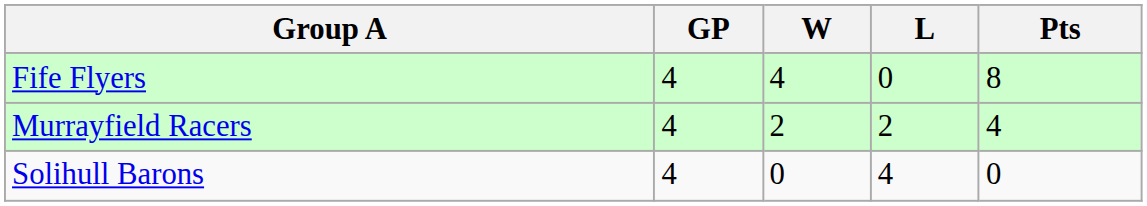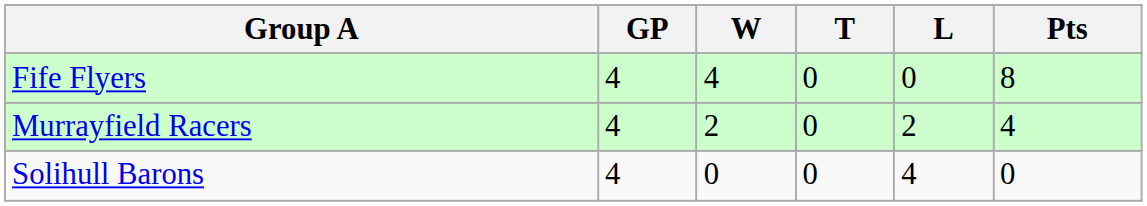 <table class="wikitable">
 <tr>
 <th width="30%">Group A</th>
 <th width="5%">GP</th>
 <th width="5%">W</th>
+<th width="5%">T</th>
 <th width="5%">L</th>
 <th width="7.5%">Pts</th>
 </tr>
 <tr bgcolor="#CCFFCC">
 <td><a href='#'>Fife Flyers</a></td>
 <td>4</td>
 <td>4</td>
 <td>0</td>
+<td>0</td>
 <td>8</td>
 </tr>
 <tr bgcolor="#CCFFCC">
 <td><a href='#'>Murrayfield Racers</a></td>
 <td>4</td>
 <td>2</td>
+<td>0</td>
 <td>2</td>
 <td>4</td>
 </tr>
 <tr>
 <td><a href='#'>Solihull Barons</a></td>
 <td>4</td>
 <td>0</td>
+<td>0</td>
 <td>4</td>
 <td>0</td>
 </tr>
 </table>
